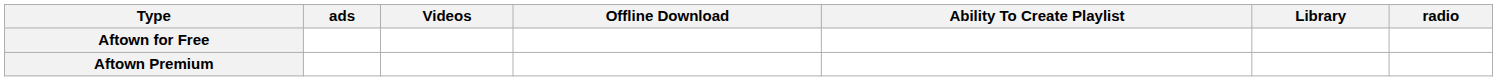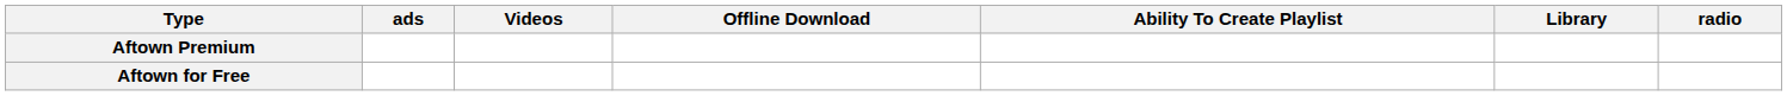 <table class="wikitable mw-collapsible plainrowheaders" width="100%" style="background-color: #FFFFFF" text-align: centre;>
 <tr>
 <th rowspan="1">Type</th>
 <th rowspan="1">ads</th>
 <th rowspan="1">Videos</th>
 <th rowspan="1">Offline Download</th>
 <th rowspan="1">Ability To Create Playlist</th>
 <th>Library</th>
 <th rowspan="1">radio</th>
 </tr>
 <tr>
+<th scope="row">Aftown Premium</th>
+<td></td>
+<td></td>
+<td></td>
+<td></td>
+<td></td>
+<td></td>
+</tr>
+<tr>
 <th scope="row">Aftown for Free</th>
 <td></td>
 <td></td>
 <td></td>
 <td></td>
 <td></td>
 <td></td>
 </tr>
-<tr>
-<th scope="row">Aftown Premium</th>
-<td></td>
-<td></td>
-<td></td>
-<td></td>
-<td></td>
-<td></td>
-</tr>
 </table>
